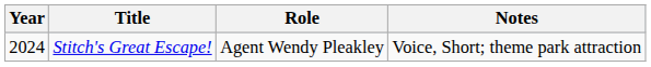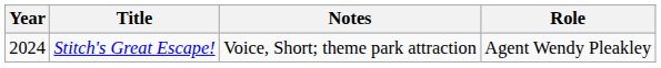 <table class="wikitable">
 <tr style="background:LightSteelBlue; text-align:center;">
 <th>Year</th>
 <th>Title</th>
+<th>Notes</th>
 <th>Role</th>
-<th>Notes</th>
 </tr>
 <tr>
 <td>2024</td>
 <td><em><a href='#'>Stitch's Great Escape!</a></em></td>
+<td>Voice, Short; theme park attraction</td>
 <td>Agent Wendy Pleakley</td>
-<td>Voice, Short; theme park attraction</td>
 </tr>
 </table>
